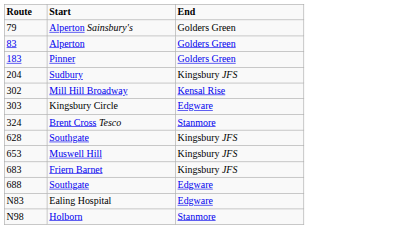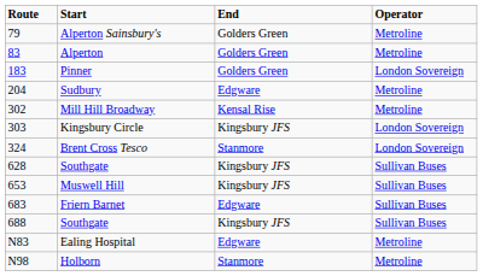 <table class="wikitable">
 <tr>
 <td style="width:10%;"><strong>Route</strong></td>
 <td style="width:30%;"><strong>Start</strong></td>
 <td style="width:30%;"><strong>End</strong></td>
+<td style="width:20%;"><strong>Operator</strong></td>
 </tr>
 <tr>
 <td>79</td>
 <td><a href='#'>Alperton</a> <em>Sainsbury's</em></td>
 <td>Golders Green</td>
+<td><a href='#'>Metroline</a></td>
 </tr>
 <tr>
 <td><a href='#'>83</a></td>
 <td><a href='#'>Alperton</a></td>
 <td><a href='#'>Golders Green</a></td>
+<td><a href='#'>Metroline</a></td>
 </tr>
 <tr>
 <td><a href='#'>183</a></td>
 <td><a href='#'>Pinner</a></td>
 <td><a href='#'>Golders Green</a></td>
+<td><a href='#'>London Sovereign</a></td>
 </tr>
 <tr>
 <td>204</td>
 <td><a href='#'>Sudbury</a></td>
-<td>Kingsbury <em>JFS</em></td>
+<td><a href='#'>Edgware</a></td>
+<td><a href='#'>Metroline</a></td>
 </tr>
 <tr>
 <td>302</td>
 <td><a href='#'>Mill Hill Broadway</a></td>
 <td><a href='#'>Kensal Rise</a></td>
+<td><a href='#'>Metroline</a></td>
 </tr>
 <tr>
 <td>303</td>
 <td>Kingsbury Circle</td>
-<td><a href='#'>Edgware</a></td>
+<td>Kingsbury <em>JFS</em></td>
+<td><a href='#'>London Sovereign</a></td>
 </tr>
 <tr>
 <td>324</td>
 <td><a href='#'>Brent Cross</a> <em>Tesco</em></td>
 <td><a href='#'>Stanmore</a></td>
+<td><a href='#'>London Sovereign</a></td>
 </tr>
 <tr>
 <td>628</td>
 <td><a href='#'>Southgate</a></td>
 <td>Kingsbury <em>JFS</em></td>
+<td><a href='#'>Sullivan Buses</a></td>
 </tr>
 <tr>
 <td>653</td>
 <td><a href='#'>Muswell Hill</a></td>
 <td>Kingsbury <em>JFS</em></td>
+<td><a href='#'>Sullivan Buses</a></td>
 </tr>
 <tr>
 <td>683</td>
 <td><a href='#'>Friern Barnet</a></td>
-<td>Kingsbury <em>JFS</em></td>
+<td><a href='#'>Edgware</a></td>
+<td><a href='#'>Sullivan Buses</a></td>
 </tr>
 <tr>
 <td>688</td>
 <td><a href='#'>Southgate</a></td>
-<td><a href='#'>Edgware</a></td>
+<td>Kingsbury <em>JFS</em></td>
+<td><a href='#'>Sullivan Buses</a></td>
 </tr>
 <tr>
 <td>N83</td>
 <td>Ealing Hospital</td>
 <td><a href='#'>Edgware</a></td>
+<td><a href='#'>Metroline</a></td>
 </tr>
 <tr>
 <td>N98</td>
 <td><a href='#'>Holborn</a></td>
 <td><a href='#'>Stanmore</a></td>
+<td><a href='#'>Metroline</a></td>
 </tr>
 </table>
